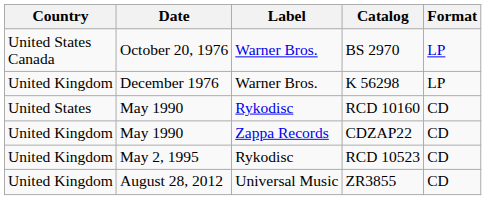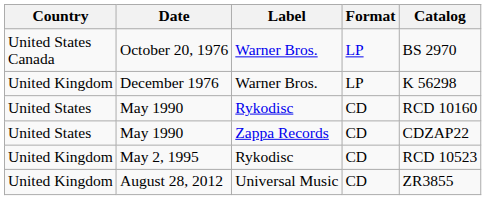 <table class="wikitable">
 <tr>
 <th>Country</th>
 <th>Date</th>
 <th>Label</th>
+<th>Format</th>
 <th>Catalog</th>
-<th>Format</th>
 </tr>
 <tr>
 <td>United States<br>Canada</td>
 <td>October 20, 1976</td>
 <td><a href='#'>Warner Bros.</a></td>
+<td><a href='#'>LP</a></td>
 <td>BS 2970</td>
-<td><a href='#'>LP</a></td>
 </tr>
 <tr>
 <td>United Kingdom</td>
 <td>December 1976</td>
 <td>Warner Bros.</td>
+<td>LP</td>
 <td>K 56298</td>
-<td>LP</td>
 </tr>
 <tr>
 <td>United States</td>
 <td>May 1990</td>
 <td><a href='#'>Rykodisc</a></td>
+<td>CD</td>
 <td>RCD 10160</td>
-<td>CD</td>
 </tr>
 <tr>
-<td>United Kingdom</td>
+<td>United States</td>
 <td>May 1990</td>
 <td><a href='#'>Zappa Records</a></td>
+<td>CD</td>
 <td>CDZAP22</td>
-<td>CD</td>
 </tr>
 <tr>
 <td>United Kingdom</td>
 <td>May 2, 1995</td>
 <td>Rykodisc</td>
+<td>CD</td>
 <td>RCD 10523</td>
-<td>CD</td>
 </tr>
 <tr>
 <td>United Kingdom</td>
 <td>August 28, 2012</td>
 <td>Universal Music</td>
+<td>CD</td>
 <td>ZR3855</td>
-<td>CD</td>
 </tr>
 </table>
